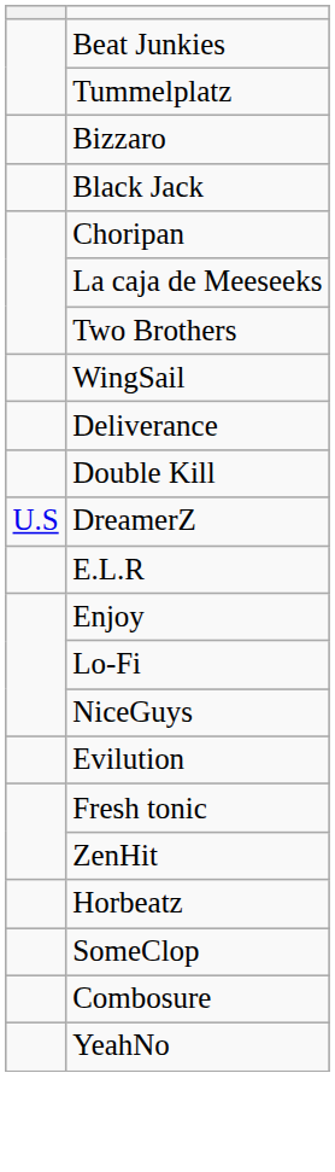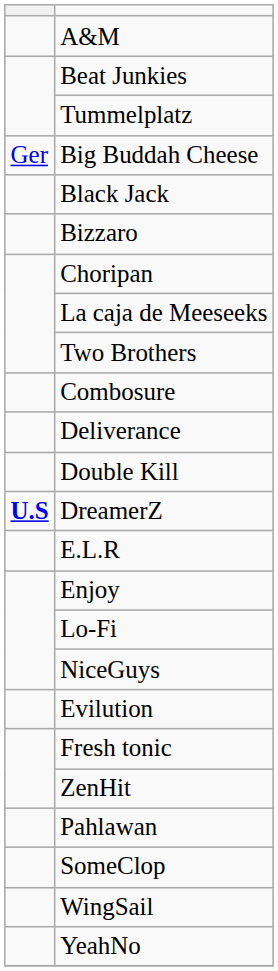 <table class="wikitable">
 <tr>
 <th></th>
+</tr>
+<tr>
+<td rowspan="1"></td>
+<td>A&M </td>
 </tr>
 <tr>
 <td rowspan="2"></td>
 <td>Beat Junkies </td>
 </tr>
 <tr>
 <td>Tummelplatz </td>
 </tr>
 <tr>
-<td rowspan="1"></td>
-<td>Bizzaro </td>
+<td rowspan="1"> <a href='#'>Ger</a></td>
+<td>Big Buddah Cheese</td>
 </tr>
 <tr>
 <td rowspan="1"></td>
 <td>Black Jack </td>
+</tr>
+<tr>
+<td rowspan="1"></td>
+<td>Bizzaro </td>
 </tr>
 <tr>
 <td rowspan="3"></td>
 <td>Choripan </td>
 </tr>
 <tr>
 <td>La caja de Meeseeks</td>
 </tr>
 <tr>
 <td>Two Brothers </td>
 </tr>
 <tr>
 <td rowspan="1"></td>
-<td>WingSail </td>
+<td>Combosure</td>
 </tr>
 <tr>
 <td rowspan="1"></td>
 <td>Deliverance </td>
 </tr>
 <tr>
 <td rowspan="1"></td>
 <td>Double Kill </td>
 </tr>
 <tr>
-<td rowspan="1"> <a href='#'>U.S</a></td>
+<td rowspan="1"><strong> <a href='#'>U.S</a></strong></td>
 <td>DreamerZ </td>
 </tr>
 <tr>
 <td rowspan="1"></td>
 <td>E.L.R </td>
 </tr>
 <tr>
 <td rowspan="3"></td>
 <td>Enjoy </td>
 </tr>
 <tr>
 <td>Lo-Fi </td>
 </tr>
 <tr>
 <td>NiceGuys </td>
 </tr>
 <tr>
 <td rowspan="1"></td>
 <td>Evilution </td>
 </tr>
 <tr>
 <td rowspan="2"></td>
 <td>Fresh tonic </td>
 </tr>
 <tr>
 <td>ZenHit </td>
 </tr>
 <tr>
 <td rowspan="1"></td>
-<td>Horbeatz </td>
+<td>Pahlawan </td>
 </tr>
 <tr>
 <td rowspan="1"></td>
 <td>SomeClop </td>
 </tr>
 <tr>
 <td rowspan="1"></td>
-<td>Combosure</td>
+<td>WingSail </td>
 </tr>
 <tr>
 <td rowspan="1"></td>
 <td>YeahNo </td>
 </tr>
 <tr>
 </tr>
 </table>
